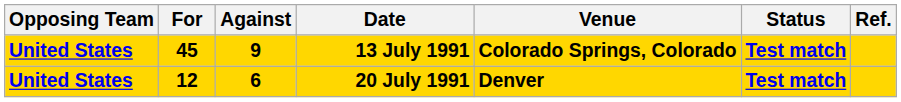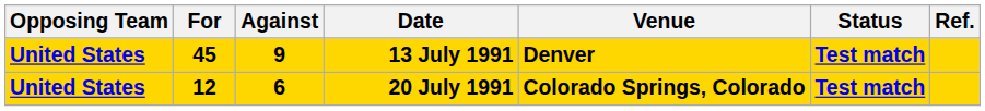 <table class=wikitable>
 <tr>
 <th>Opposing Team</th>
 <th>For</th>
 <th>Against</th>
 <th>Date</th>
 <th>Venue</th>
 <th>Status</th>
 <th>Ref.</th>
 </tr>
 <tr bgcolor=gold>
 <td><strong><a href='#'>United States</a></strong></td>
 <td align=center width=40><strong>45</strong></td>
 <td align=center width=40><strong>9</strong></td>
 <td width=140 align=right><strong>13 July 1991</strong></td>
-<td><strong>Colorado Springs, Colorado</strong></td>
+<td><strong>Denver</strong></td>
 <td><strong><a href='#'>Test match</a></strong></td>
 <td></td>
 </tr>
 <tr bgcolor=gold>
 <td><strong><a href='#'>United States</a></strong></td>
 <td align=center width=40><strong>12</strong></td>
 <td align=center width=40><strong>6</strong></td>
 <td width=140 align=right><strong>20 July 1991</strong></td>
-<td><strong>Denver</strong></td>
+<td><strong>Colorado Springs, Colorado</strong></td>
 <td><strong><a href='#'>Test match</a></strong></td>
 <td></td>
 </tr>
 </table>
